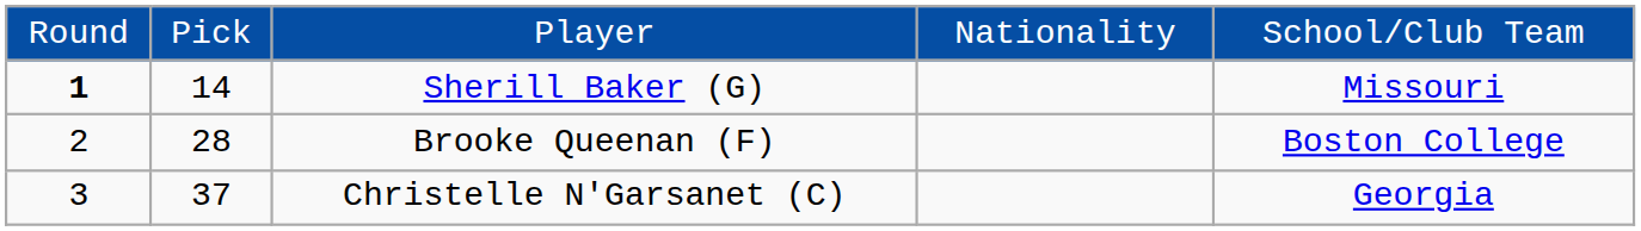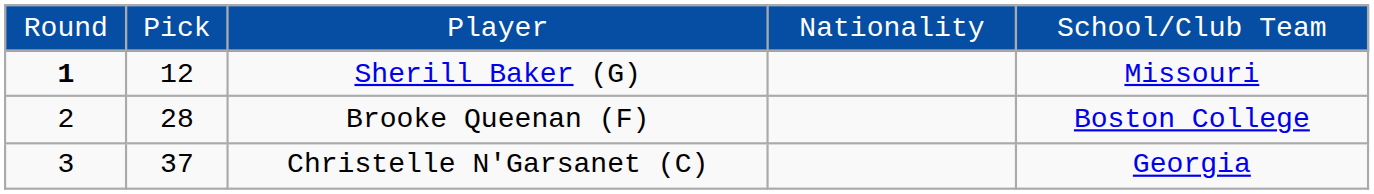 <table class="wikitable" width="50%">
 <tr align="center" style="background:#054ea4; color:white;">
 <td>Round</td>
 <td>Pick</td>
 <td>Player</td>
 <td>Nationality</td>
 <td>School/Club Team</td>
 </tr>
 <tr align="center">
 <td><strong>1</strong></td>
-<td>14</td>
+<td>12</td>
 <td><a href='#'>Sherill Baker</a> (G)</td>
 <td></td>
 <td><a href='#'>Missouri</a></td>
 </tr>
 <tr align="center">
 <td>2</td>
 <td>28</td>
 <td>Brooke Queenan (F)</td>
 <td></td>
 <td><a href='#'>Boston College</a></td>
 </tr>
 <tr align="center">
 <td>3</td>
 <td>37</td>
 <td>Christelle N'Garsanet (C)</td>
 <td></td>
 <td><a href='#'>Georgia</a></td>
 </tr>
 </table>
